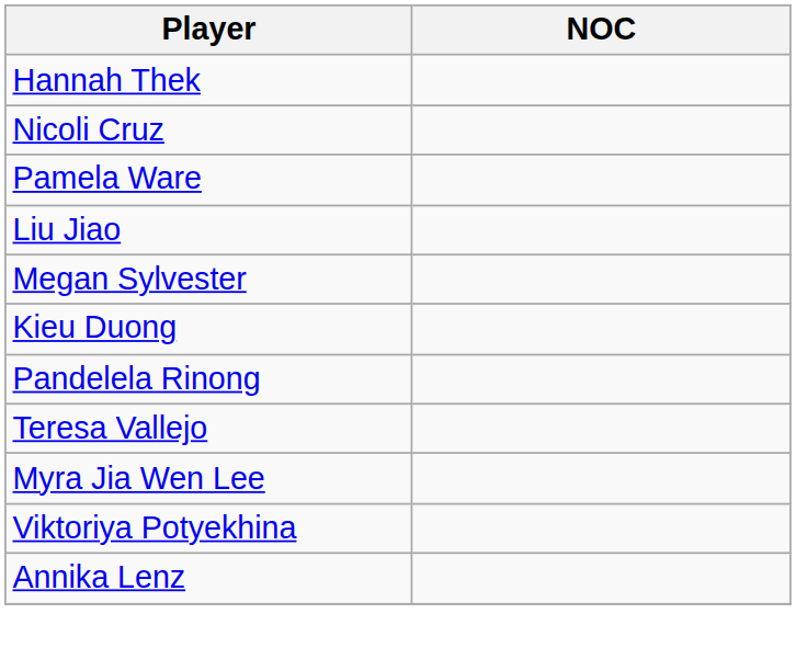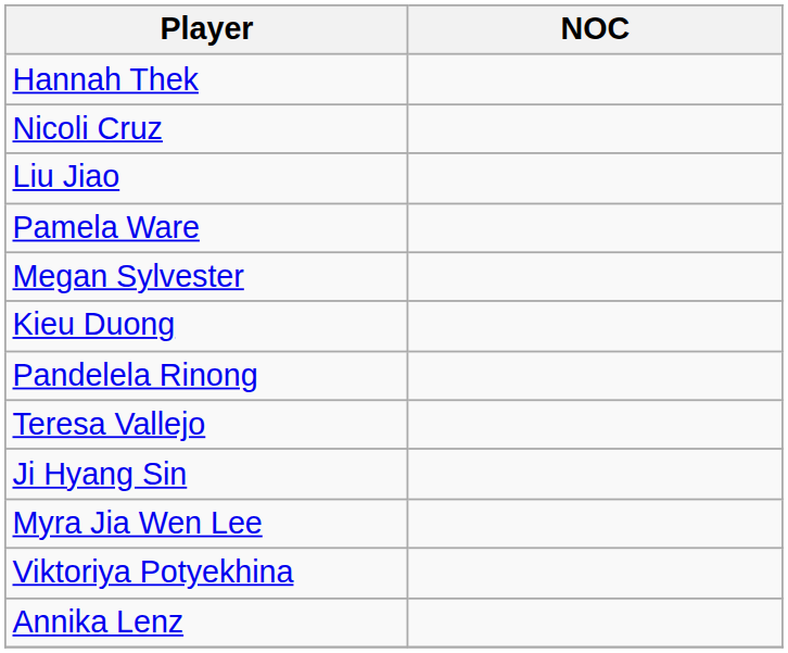 <table class="wikitable">
 <tr>
 <th width=200>Player</th>
 <th width=185>NOC</th>
 </tr>
 <tr>
 <td><a href='#'>Hannah Thek</a></td>
 <td></td>
 </tr>
 <tr>
 <td><a href='#'>Nicoli Cruz</a></td>
 <td></td>
 </tr>
 <tr>
-<td><a href='#'>Pamela Ware</a></td>
+<td><a href='#'>Liu Jiao</a></td>
 <td></td>
 </tr>
 <tr>
-<td><a href='#'>Liu Jiao</a></td>
+<td><a href='#'>Pamela Ware</a></td>
 <td></td>
 </tr>
 <tr>
 <td><a href='#'>Megan Sylvester</a></td>
 <td></td>
 </tr>
 <tr>
 <td><a href='#'>Kieu Duong</a></td>
 <td></td>
 </tr>
 <tr>
 <td><a href='#'>Pandelela Rinong</a></td>
 <td></td>
 </tr>
 <tr>
 <td><a href='#'>Teresa Vallejo</a></td>
 <td></td>
 </tr>
 <tr>
+<td><a href='#'>Ji Hyang Sin</a></td>
+<td></td>
+</tr>
+<tr>
 <td><a href='#'>Myra Jia Wen Lee</a></td>
 <td></td>
 </tr>
 <tr>
 <td><a href='#'>Viktoriya Potyekhina</a></td>
 <td></td>
 </tr>
 <tr>
 <td><a href='#'>Annika Lenz</a></td>
 <td></td>
 </tr>
 <tr>
 </tr>
 </table>
